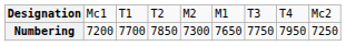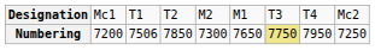 <table class="wikitable">
 <tr>
 <th>Designation</th>
 <td>Mc1</td>
 <td>T1</td>
 <td>T2</td>
 <td>M2</td>
 <td>M1</td>
 <td>T3</td>
 <td>T4</td>
 <td>Mc2</td>
 </tr>
 <tr>
 <th>Numbering</th>
 <td>7200</td>
-<td>7700</td>
+<td>7506</td>
 <td>7850</td>
 <td>7300</td>
 <td>7650</td>
-<td>7750</td>
+<td style="background: khaki;">7750</td>
 <td>7950</td>
 <td>7250</td>
 </tr>
 </table>
